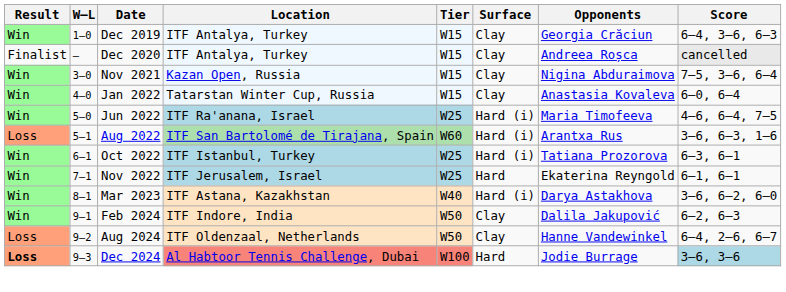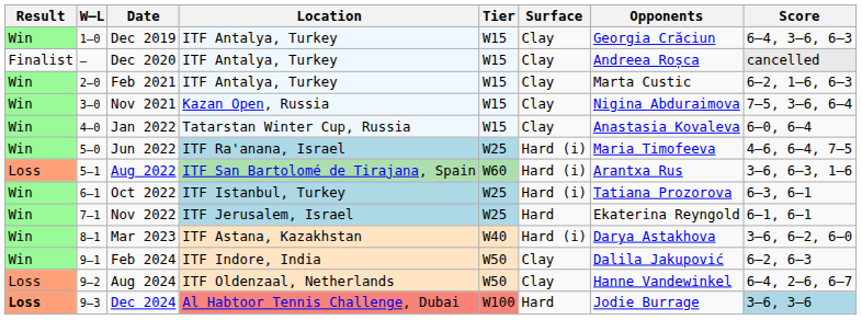 <table class="sortable wikitable nowrap">
 <tr>
 <th>Result</th>
 <th class="unsortable">W–L</th>
 <th>Date</th>
 <th>Location</th>
 <th>Tier</th>
 <th>Surface</th>
 <th>Opponents</th>
 <th class="unsortable">Score</th>
 </tr>
 <tr>
 <td bgcolor=#98FB98>Win</td>
 <td><small>1–0</small></td>
 <td>Dec 2019</td>
 <td bgcolor="#f0f8ff">ITF Antalya, Turkey</td>
 <td bgcolor="#f0f8ff">W15</td>
 <td>Clay</td>
 <td> <a href='#'>Georgia Crăciun</a></td>
 <td>6–4, 3–6, 6–3</td>
 </tr>
 <tr>
 <td>Finalist</td>
 <td><small>–</small></td>
 <td>Dec 2020</td>
 <td bgcolor="#f0f8ff">ITF Antalya, Turkey</td>
 <td bgcolor="#f0f8ff">W15</td>
 <td>Clay</td>
 <td> <a href='#'>Andreea Roșca</a></td>
 <td bgcolor=e9e9e9>cancelled</td>
+</tr>
+<tr>
+<td bgcolor=#98FB98>Win</td>
+<td><small>2–0</small></td>
+<td>Feb 2021</td>
+<td bgcolor="#f0f8ff">ITF Antalya, Turkey</td>
+<td bgcolor="#f0f8ff">W15</td>
+<td>Clay</td>
+<td> Marta Custic</td>
+<td>6–2, 1–6, 6–3</td>
 </tr>
 <tr>
 <td bgcolor=#98FB98>Win</td>
 <td><small>3–0</small></td>
 <td>Nov 2021</td>
 <td bgcolor="#f0f8ff"><a href='#'>Kazan Open</a>, Russia</td>
 <td bgcolor="#f0f8ff">W15</td>
 <td>Clay</td>
 <td> <a href='#'>Nigina Abduraimova</a></td>
 <td>7–5, 3–6, 6–4</td>
 </tr>
 <tr>
 <td bgcolor=#98FB98>Win</td>
 <td><small>4–0</small></td>
 <td>Jan 2022</td>
 <td bgcolor="#f0f8ff">Tatarstan Winter Cup, Russia</td>
 <td bgcolor="#f0f8ff">W15</td>
 <td>Clay</td>
 <td> <a href='#'>Anastasia Kovaleva</a></td>
 <td>6–0, 6–4</td>
 </tr>
 <tr>
 <td bgcolor=#98FB98>Win</td>
 <td><small>5–0</small></td>
 <td>Jun 2022</td>
 <td bgcolor="lightblue">ITF Ra'anana, Israel</td>
 <td bgcolor="lightblue">W25</td>
 <td>Hard (i)</td>
 <td> <a href='#'>Maria Timofeeva</a></td>
 <td>4–6, 6–4, 7–5</td>
 </tr>
 <tr>
 <td bgcolor=#ffa07a>Loss</td>
 <td><small>5–1</small></td>
 <td><a href='#'>Aug 2022</a></td>
 <td bgcolor="#addfad"><a href='#'>ITF San Bartolomé de Tirajana</a>, Spain</td>
 <td bgcolor="#addfad">W60</td>
 <td>Hard (i)</td>
 <td> <a href='#'>Arantxa Rus</a></td>
 <td>3–6, 6–3, 1–6</td>
 </tr>
 <tr>
 <td bgcolor=#98FB98>Win</td>
 <td><small>6–1</small></td>
 <td>Oct 2022</td>
 <td style="background:lightblue;">ITF Istanbul, Turkey</td>
 <td style="background:lightblue;">W25</td>
 <td>Hard (i)</td>
 <td> <a href='#'>Tatiana Prozorova</a></td>
 <td>6–3, 6–1</td>
 </tr>
 <tr>
 <td bgcolor=#98FB98>Win</td>
 <td><small>7–1</small></td>
 <td>Nov 2022</td>
 <td style="background:lightblue;">ITF Jerusalem, Israel</td>
 <td style="background:lightblue;">W25</td>
 <td>Hard</td>
 <td> Ekaterina Reyngold</td>
 <td>6–1, 6–1</td>
 </tr>
 <tr>
 <td bgcolor=#98FB98>Win</td>
 <td><small>8–1</small></td>
 <td>Mar 2023</td>
 <td style="background:#ffe4c4;">ITF Astana, Kazakhstan</td>
 <td style="background:#ffe4c4;">W40</td>
 <td>Hard (i)</td>
 <td> <a href='#'>Darya Astakhova</a></td>
 <td>3–6, 6–2, 6–0</td>
 </tr>
 <tr>
 <td bgcolor=#98FB98>Win</td>
 <td><small>9–1</small></td>
 <td>Feb 2024</td>
 <td style="background:#ffe4c4;">ITF Indore, India</td>
 <td style="background:#ffe4c4;">W50</td>
 <td>Clay</td>
 <td> <a href='#'>Dalila Jakupović</a></td>
 <td>6–2, 6–3</td>
 </tr>
 <tr>
 <td bgcolor=#ffa07a>Loss</td>
 <td><small>9–2</small></td>
 <td>Aug 2024</td>
 <td style="background:#ffe4c4;">ITF Oldenzaal, Netherlands</td>
 <td style="background:#ffe4c4;">W50</td>
 <td>Clay</td>
 <td> <a href='#'>Hanne Vandewinkel</a></td>
 <td>6–4, 2–6, 6–7</td>
 </tr>
 <tr>
 <td bgcolor=#ffa07a><strong>Loss</strong></td>
 <td><small>9–3</small></td>
 <td><a href='#'>Dec 2024</a></td>
 <td bgcolor=f88379><a href='#'>Al Habtoor Tennis Challenge</a>, Dubai</td>
 <td bgcolor=f88379>W100</td>
 <td>Hard</td>
 <td> <a href='#'>Jodie Burrage</a></td>
 <td style="background: lightblue;">3–6, 3–6</td>
 </tr>
 </table>
